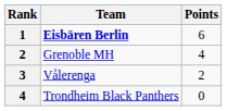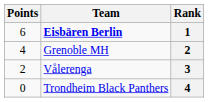 <table class="wikitable" style="text-align: center;">
 <tr>
+<th>Points</th>
+<th>Team</th>
 <th>Rank</th>
-<th>Team</th>
-<th>Points</th>
 </tr>
 <tr>
+<td>6</td>
+<td style="text-align: left;"> <strong><a href='#'>Eisbären Berlin</a></strong></td>
 <th>1</th>
-<td style="text-align: left;"> <strong><a href='#'>Eisbären Berlin</a></strong></td>
-<td>6</td>
 </tr>
 <tr>
+<td>4</td>
+<td style="text-align: left;"> <a href='#'>Grenoble MH</a></td>
 <th>2</th>
-<td style="text-align: left;"> <a href='#'>Grenoble MH</a></td>
-<td>4</td>
 </tr>
 <tr>
+<td>2</td>
+<td style="text-align: left;"> <a href='#'>Vålerenga</a></td>
 <th>3</th>
-<td style="text-align: left;"> <a href='#'>Vålerenga</a></td>
-<td>2</td>
 </tr>
 <tr>
+<td>0</td>
+<td style="text-align: left;"> <a href='#'>Trondheim Black Panthers</a></td>
 <th>4</th>
-<td style="text-align: left;"> <a href='#'>Trondheim Black Panthers</a></td>
-<td>0</td>
 </tr>
 </table>
